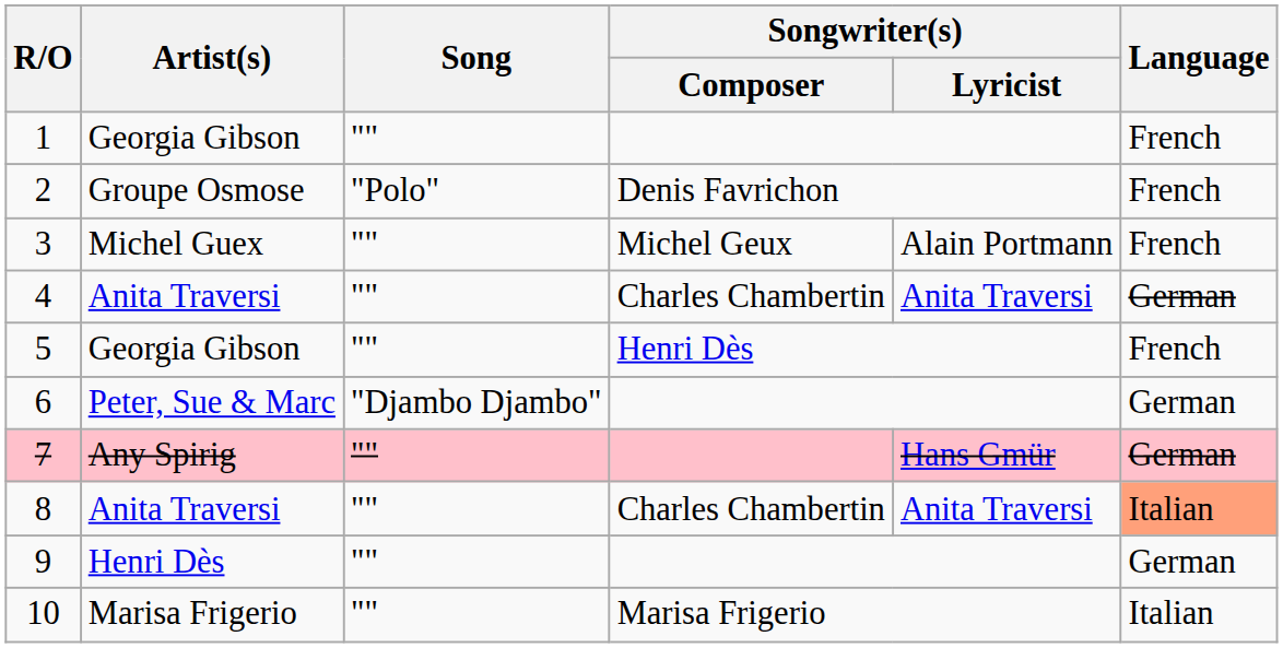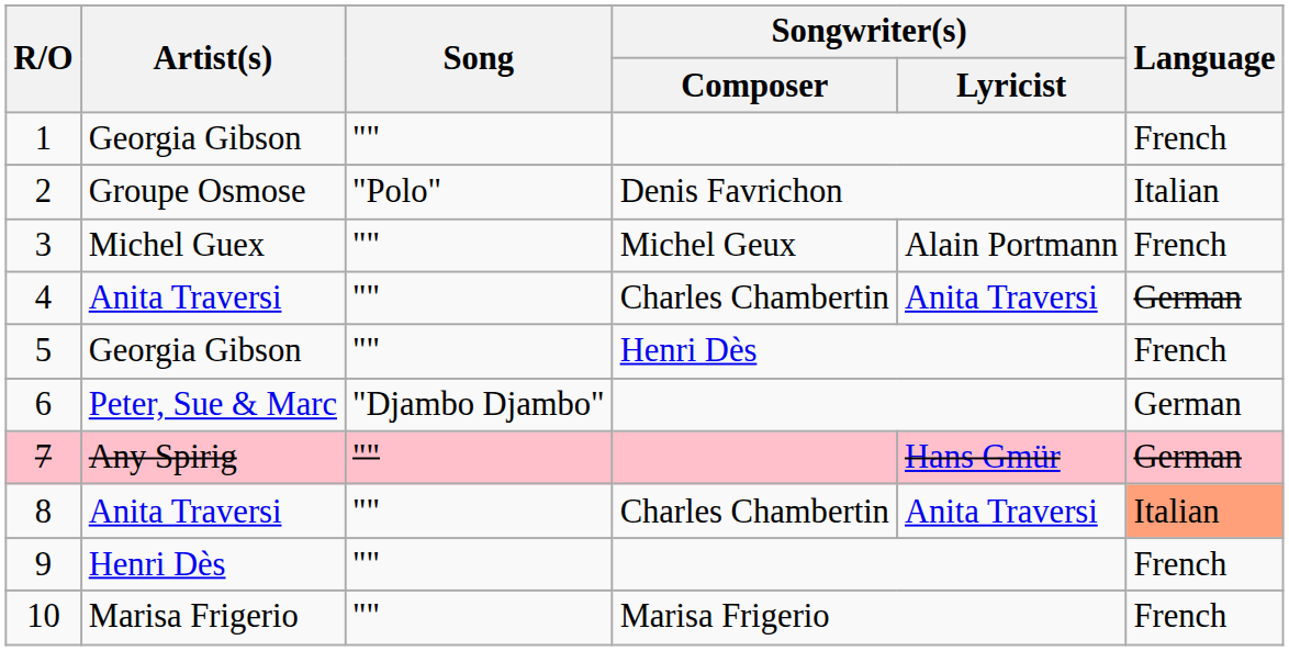 <table class="sortable wikitable" style="margin: 1em auto 1em auto; text-align:left">
 <tr>
 <th rowspan="2">R/O</th>
 <th rowspan="2">Artist(s)</th>
 <th rowspan="2">Song</th>
 <th colspan="2">Songwriter(s)</th>
 <th rowspan="2">Language</th>
 </tr>
 <tr>
 <th>Composer</th>
 <th>Lyricist</th>
 </tr>
 <tr>
 <td align="center">1</td>
 <td>Georgia Gibson</td>
 <td>""</td>
 <td colspan="2"></td>
 <td>French</td>
 </tr>
 <tr>
 <td align="center">2</td>
 <td>Groupe Osmose</td>
 <td>"Polo"</td>
 <td colspan="2">Denis Favrichon</td>
-<td>French</td>
+<td>Italian</td>
 </tr>
 <tr>
 <td align="center">3</td>
 <td>Michel Guex</td>
 <td>""</td>
 <td>Michel Geux</td>
 <td>Alain Portmann</td>
 <td>French</td>
 </tr>
 <tr>
 <td align="center">4</td>
 <td><a href='#'>Anita Traversi</a></td>
 <td>""</td>
 <td>Charles Chambertin</td>
 <td><a href='#'>Anita Traversi</a></td>
 <td><s>German</s></td>
 </tr>
 <tr>
 <td align="center">5</td>
 <td>Georgia Gibson</td>
 <td>""</td>
 <td colspan="2"><a href='#'>Henri Dès</a></td>
 <td>French</td>
 </tr>
 <tr>
 <td align="center">6</td>
 <td><a href='#'>Peter, Sue & Marc</a></td>
 <td>"Djambo Djambo"</td>
 <td colspan="2"></td>
 <td>German</td>
 </tr>
 <tr style="background:pink;">
 <td align="center"><s>7</s></td>
 <td><s>Any Spirig</s></td>
 <td><s>""</s></td>
 <td><s></s></td>
 <td><s><a href='#'>Hans Gmür</a></s></td>
 <td><s>German</s></td>
 </tr>
 <tr>
 <td align="center">8</td>
 <td><a href='#'>Anita Traversi</a></td>
 <td>""</td>
 <td>Charles Chambertin</td>
 <td><a href='#'>Anita Traversi</a></td>
 <td style="background: lightsalmon;">Italian</td>
 </tr>
 <tr>
 <td align="center">9</td>
 <td><a href='#'>Henri Dès</a></td>
 <td>""</td>
 <td colspan="2"></td>
-<td>German</td>
+<td>French</td>
 </tr>
 <tr>
 <td align="center">10</td>
 <td>Marisa Frigerio</td>
 <td>""</td>
 <td colspan="2">Marisa Frigerio</td>
-<td>Italian</td>
+<td>French</td>
 </tr>
 </table>
